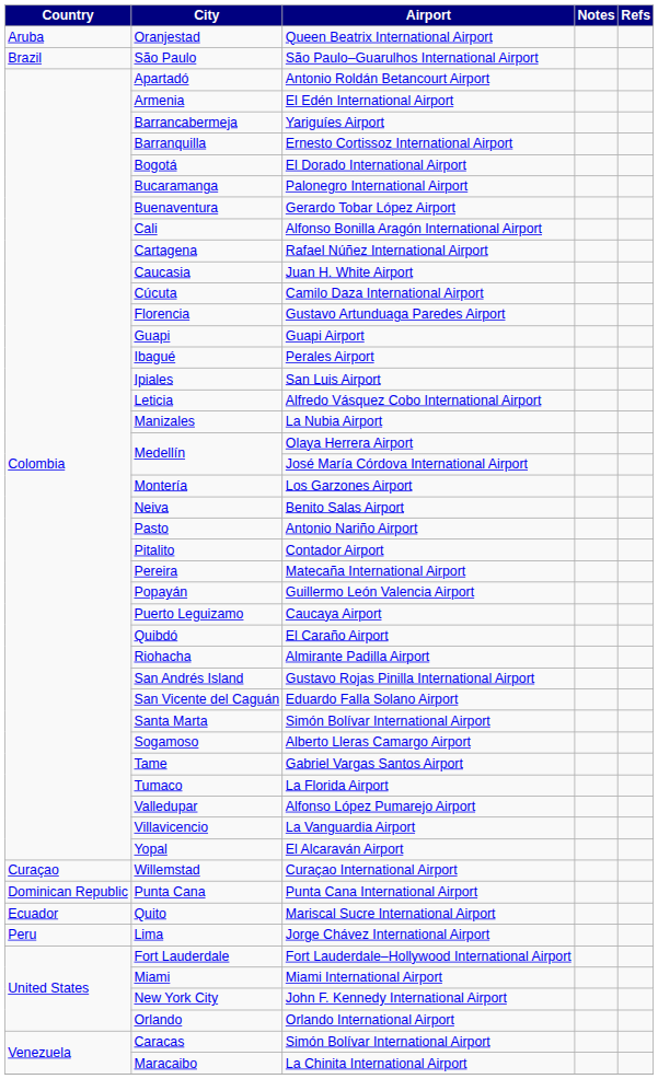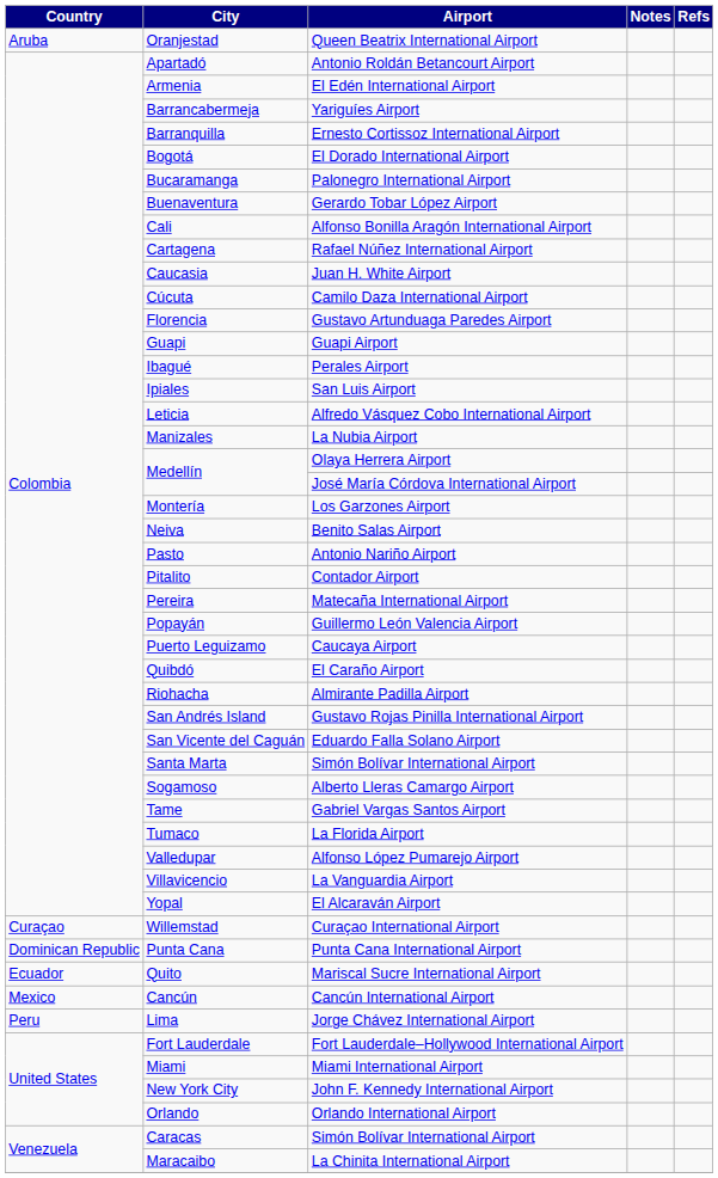 <table class="sortable wikitable">
 <tr>
 <th style="background:navy; color:white;">Country</th>
 <th style="background:navy; color:white;">City</th>
 <th style="background:navy; color:white;">Airport</th>
 <th style="background:navy; color:white;">Notes</th>
 <th style="background:navy; color:white;" class="unsortable">Refs</th>
 </tr>
 <tr>
 <td><a href='#'>Aruba</a></td>
 <td><a href='#'>Oranjestad</a></td>
 <td><a href='#'>Queen Beatrix International Airport</a></td>
-<td></td>
-<td align=center></td>
-</tr>
-<tr>
-<td><a href='#'>Brazil</a></td>
-<td><a href='#'>São Paulo</a></td>
-<td><a href='#'>São Paulo–Guarulhos International Airport</a></td>
 <td></td>
 <td align=center></td>
 </tr>
 <tr>
 <td rowspan=37><a href='#'>Colombia</a></td>
 <td><a href='#'>Apartadó</a></td>
 <td><a href='#'>Antonio Roldán Betancourt Airport</a></td>
 <td></td>
 <td align=center></td>
 </tr>
 <tr>
 <td><a href='#'>Armenia</a></td>
 <td><a href='#'>El Edén International Airport</a></td>
 <td align=center></td>
 <td align=center></td>
 </tr>
 <tr>
 <td><a href='#'>Barrancabermeja</a></td>
 <td><a href='#'>Yariguíes Airport</a></td>
 <td></td>
 <td align=center></td>
 </tr>
 <tr>
 <td><a href='#'>Barranquilla</a></td>
 <td><a href='#'>Ernesto Cortissoz International Airport</a></td>
 <td align=center></td>
 <td align=center></td>
 </tr>
 <tr>
 <td><a href='#'>Bogotá</a></td>
 <td><a href='#'>El Dorado International Airport</a></td>
 <td></td>
 <td align=center></td>
 </tr>
 <tr>
 <td><a href='#'>Bucaramanga</a></td>
 <td><a href='#'>Palonegro International Airport</a></td>
 <td align=center></td>
 <td align=center></td>
 </tr>
 <tr>
 <td><a href='#'>Buenaventura</a></td>
 <td><a href='#'>Gerardo Tobar López Airport</a></td>
 <td></td>
 <td align=center></td>
 </tr>
 <tr>
 <td><a href='#'>Cali</a></td>
 <td><a href='#'>Alfonso Bonilla Aragón International Airport</a></td>
 <td align=center></td>
 <td align=center></td>
 </tr>
 <tr>
 <td><a href='#'>Cartagena</a></td>
 <td><a href='#'>Rafael Núñez International Airport</a></td>
 <td align=center></td>
 <td align=center></td>
 </tr>
 <tr>
 <td><a href='#'>Caucasia</a></td>
 <td><a href='#'>Juan H. White Airport</a></td>
 <td></td>
 <td align=center></td>
 </tr>
 <tr>
 <td><a href='#'>Cúcuta</a></td>
 <td><a href='#'>Camilo Daza International Airport</a></td>
 <td align=center></td>
 <td align=center></td>
 </tr>
 <tr>
 <td><a href='#'>Florencia</a></td>
 <td><a href='#'>Gustavo Artunduaga Paredes Airport</a></td>
 <td></td>
 <td align=center></td>
 </tr>
 <tr>
 <td><a href='#'>Guapi</a></td>
 <td><a href='#'>Guapi Airport</a></td>
 <td></td>
 <td align=center></td>
 </tr>
 <tr>
 <td><a href='#'>Ibagué</a></td>
 <td><a href='#'>Perales Airport</a></td>
 <td></td>
 <td align=center></td>
 </tr>
 <tr>
 <td><a href='#'>Ipiales</a></td>
 <td><a href='#'>San Luis Airport</a></td>
 <td></td>
 <td align=center></td>
 </tr>
 <tr>
 <td><a href='#'>Leticia</a></td>
 <td><a href='#'>Alfredo Vásquez Cobo International Airport</a></td>
 <td align=center></td>
 <td align=center></td>
 </tr>
 <tr>
 <td><a href='#'>Manizales</a></td>
 <td><a href='#'>La Nubia Airport</a></td>
 <td></td>
 <td align=center></td>
 </tr>
 <tr>
 <td rowspan=2><a href='#'>Medellín</a></td>
 <td><a href='#'>Olaya Herrera Airport</a></td>
 <td></td>
 <td align=center></td>
 </tr>
 <tr>
 <td><a href='#'>José María Córdova International Airport</a></td>
 <td></td>
 <td align=center></td>
 </tr>
 <tr>
 <td><a href='#'>Montería</a></td>
 <td><a href='#'>Los Garzones Airport</a></td>
 <td align=center></td>
 <td align=center></td>
 </tr>
 <tr>
 <td><a href='#'>Neiva</a></td>
 <td><a href='#'>Benito Salas Airport</a></td>
 <td align=center></td>
 <td align=center></td>
 </tr>
 <tr>
 <td><a href='#'>Pasto</a></td>
 <td><a href='#'>Antonio Nariño Airport</a></td>
 <td align=center></td>
 <td align=center></td>
 </tr>
 <tr>
 <td><a href='#'>Pitalito</a></td>
 <td><a href='#'>Contador Airport</a></td>
 <td></td>
 <td align=center></td>
 </tr>
 <tr>
 <td><a href='#'>Pereira</a></td>
 <td><a href='#'>Matecaña International Airport</a></td>
 <td align=center></td>
 <td align=center></td>
 </tr>
 <tr>
 <td><a href='#'>Popayán</a></td>
 <td><a href='#'>Guillermo León Valencia Airport</a></td>
 <td></td>
 <td align=center></td>
 </tr>
 <tr>
 <td><a href='#'>Puerto Leguizamo</a></td>
 <td><a href='#'>Caucaya Airport</a></td>
 <td></td>
 <td align=center></td>
 </tr>
 <tr>
 <td><a href='#'>Quibdó</a></td>
 <td><a href='#'>El Caraño Airport</a></td>
 <td></td>
 <td align=center></td>
 </tr>
 <tr>
 <td><a href='#'>Riohacha</a></td>
 <td><a href='#'>Almirante Padilla Airport</a></td>
 <td align=center></td>
 <td align=center></td>
 </tr>
 <tr>
 <td><a href='#'>San Andrés Island</a></td>
 <td><a href='#'>Gustavo Rojas Pinilla International Airport</a></td>
 <td align=center></td>
 <td align=center></td>
 </tr>
 <tr>
 <td><a href='#'>San Vicente del Caguán</a></td>
 <td><a href='#'>Eduardo Falla Solano Airport</a></td>
 <td></td>
 <td align=center></td>
 </tr>
 <tr>
 <td><a href='#'>Santa Marta</a></td>
 <td><a href='#'>Simón Bolívar International Airport</a></td>
 <td align=center></td>
 <td align=center></td>
 </tr>
 <tr>
 <td><a href='#'>Sogamoso</a></td>
 <td><a href='#'>Alberto Lleras Camargo Airport</a></td>
 <td></td>
 <td align=center></td>
 </tr>
 <tr>
 <td><a href='#'>Tame</a></td>
 <td><a href='#'>Gabriel Vargas Santos Airport</a></td>
 <td></td>
 <td align=center></td>
 </tr>
 <tr>
 <td><a href='#'>Tumaco</a></td>
 <td><a href='#'>La Florida Airport</a></td>
 <td></td>
 <td align=center></td>
 </tr>
 <tr>
 <td><a href='#'>Valledupar</a></td>
 <td><a href='#'>Alfonso López Pumarejo Airport</a></td>
 <td></td>
 <td align=center></td>
 </tr>
 <tr>
 <td><a href='#'>Villavicencio</a></td>
 <td><a href='#'>La Vanguardia Airport</a></td>
 <td></td>
 <td align=center></td>
 </tr>
 <tr>
 <td><a href='#'>Yopal</a></td>
 <td><a href='#'>El Alcaraván Airport</a></td>
 <td align=center></td>
 <td align=center></td>
 </tr>
 <tr>
 <td><a href='#'>Curaçao</a></td>
 <td><a href='#'>Willemstad</a></td>
 <td><a href='#'>Curaçao International Airport</a></td>
 <td></td>
 <td align=center></td>
 </tr>
 <tr>
 <td><a href='#'>Dominican Republic</a></td>
 <td><a href='#'>Punta Cana</a></td>
 <td><a href='#'>Punta Cana International Airport</a></td>
 <td></td>
 <td align=center></td>
 </tr>
 <tr>
 <td><a href='#'>Ecuador</a></td>
 <td><a href='#'>Quito</a></td>
 <td><a href='#'>Mariscal Sucre International Airport</a></td>
 <td align=center></td>
 <td align=center></td>
 </tr>
 <tr>
+<td><a href='#'>Mexico</a></td>
+<td><a href='#'>Cancún</a></td>
+<td><a href='#'>Cancún International Airport</a></td>
+<td></td>
+<td align=center></td>
+</tr>
+<tr>
 <td><a href='#'>Peru</a></td>
 <td><a href='#'>Lima</a></td>
 <td><a href='#'>Jorge Chávez International Airport</a></td>
 <td></td>
 <td align=center></td>
 </tr>
 <tr>
 <td rowspan=4><a href='#'>United States</a></td>
 <td><a href='#'>Fort Lauderdale</a></td>
 <td><a href='#'>Fort Lauderdale–Hollywood International Airport</a></td>
 <td></td>
 <td align=center></td>
 </tr>
 <tr>
 <td><a href='#'>Miami</a></td>
 <td><a href='#'>Miami International Airport</a></td>
 <td align=center></td>
 <td align=center></td>
 </tr>
 <tr>
 <td><a href='#'>New York City</a></td>
 <td><a href='#'>John F. Kennedy International Airport</a></td>
 <td></td>
 <td align=center></td>
 </tr>
 <tr>
 <td><a href='#'>Orlando</a></td>
 <td><a href='#'>Orlando International Airport</a></td>
 <td align=center></td>
 <td align=center></td>
 </tr>
 <tr>
 <td rowspan=2><a href='#'>Venezuela</a></td>
 <td><a href='#'>Caracas</a></td>
 <td><a href='#'>Simón Bolívar International Airport</a></td>
 <td align=center></td>
 <td align=center></td>
 </tr>
 <tr>
 <td><a href='#'>Maracaibo</a></td>
 <td><a href='#'>La Chinita International Airport</a></td>
 <td></td>
 <td align=center></td>
 </tr>
 <tr>
 </tr>
 </table>
